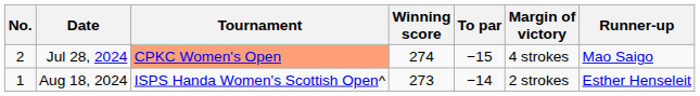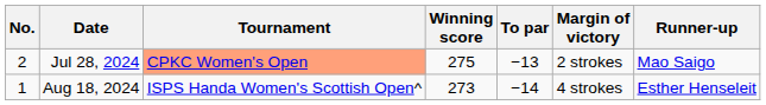 <table class="wikitable " style="font-size:95%;">
 <tr>
 <th>No.</th>
 <th>Date</th>
 <th>Tournament</th>
 <th>Winning<br>score</th>
 <th>To par</th>
 <th>Margin of<br>victory</th>
 <th>Runner-up</th>
 </tr>
 <tr>
 <td align=center>2</td>
 <td align=right>Jul 28, <a href='#'>2024</a></td>
 <td style="background: lightsalmon;"><a href='#'>CPKC Women's Open</a></td>
-<td align=center>274</td>
-<td align=center>−15</td>
-<td>4 strokes</td>
+<td align=center>275</td>
+<td align=center>−13</td>
+<td>2 strokes</td>
 <td> <a href='#'>Mao Saigo</a></td>
 </tr>
 <tr>
 <td align=center>1</td>
 <td align=right>Aug 18, 2024</td>
 <td><a href='#'>ISPS Handa Women's Scottish Open</a>^</td>
 <td align=center>273</td>
 <td align=center>−14</td>
-<td>2 strokes</td>
+<td>4 strokes</td>
 <td> <a href='#'>Esther Henseleit</a></td>
 </tr>
 </table>
